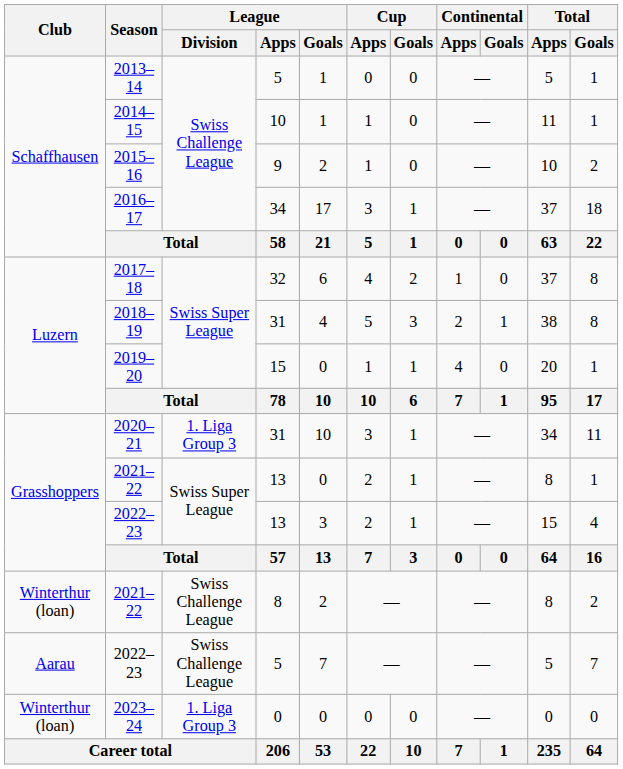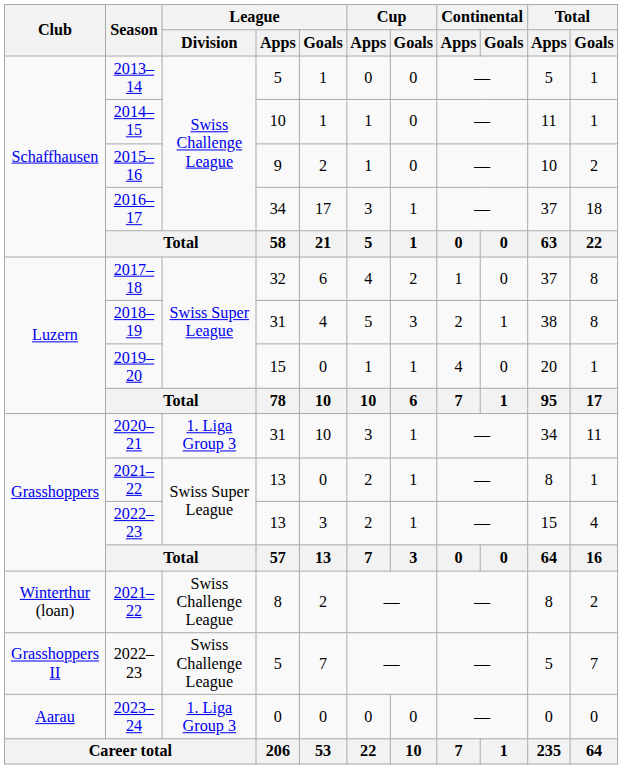 <table class="wikitable" style="text-align:center">
 <tr>
 <th rowspan="2">Club</th>
 <th rowspan="2">Season</th>
 <th colspan="3">League</th>
 <th colspan="2">Cup</th>
 <th colspan="2">Continental</th>
 <th colspan="2">Total</th>
 </tr>
 <tr>
 <th>Division</th>
 <th>Apps</th>
 <th>Goals</th>
 <th>Apps</th>
 <th>Goals</th>
 <th>Apps</th>
 <th>Goals</th>
 <th>Apps</th>
 <th>Goals</th>
 </tr>
 <tr>
 <td rowspan="5"><a href='#'>Schaffhausen</a></td>
 <td><a href='#'>2013–14</a></td>
 <td rowspan="4"><a href='#'>Swiss Challenge League</a></td>
 <td>5</td>
 <td>1</td>
 <td>0</td>
 <td>0</td>
 <td colspan="2">—</td>
 <td>5</td>
 <td>1</td>
 </tr>
 <tr>
 <td><a href='#'>2014–15</a></td>
 <td>10</td>
 <td>1</td>
 <td>1</td>
 <td>0</td>
 <td colspan="2">—</td>
 <td>11</td>
 <td>1</td>
 </tr>
 <tr>
 <td><a href='#'>2015–16</a></td>
 <td>9</td>
 <td>2</td>
 <td>1</td>
 <td>0</td>
 <td colspan="2">—</td>
 <td>10</td>
 <td>2</td>
 </tr>
 <tr>
 <td><a href='#'>2016–17</a></td>
 <td>34</td>
 <td>17</td>
 <td>3</td>
 <td>1</td>
 <td colspan="2">—</td>
 <td>37</td>
 <td>18</td>
 </tr>
 <tr>
 <th colspan="2">Total</th>
 <th>58</th>
 <th>21</th>
 <th>5</th>
 <th>1</th>
 <th>0</th>
 <th>0</th>
 <th>63</th>
 <th>22</th>
 </tr>
 <tr>
 <td rowspan="4"><a href='#'>Luzern</a></td>
 <td><a href='#'>2017–18</a></td>
 <td rowspan="3"><a href='#'>Swiss Super League</a></td>
 <td>32</td>
 <td>6</td>
 <td>4</td>
 <td>2</td>
 <td>1</td>
 <td>0</td>
 <td>37</td>
 <td>8</td>
 </tr>
 <tr>
 <td><a href='#'>2018–19</a></td>
 <td>31</td>
 <td>4</td>
 <td>5</td>
 <td>3</td>
 <td>2</td>
 <td>1</td>
 <td>38</td>
 <td>8</td>
 </tr>
 <tr>
 <td><a href='#'>2019–20</a></td>
 <td>15</td>
 <td>0</td>
 <td>1</td>
 <td>1</td>
 <td>4</td>
 <td>0</td>
 <td>20</td>
 <td>1</td>
 </tr>
 <tr>
 <th colspan="2">Total</th>
 <th>78</th>
 <th>10</th>
 <th>10</th>
 <th>6</th>
 <th>7</th>
 <th>1</th>
 <th>95</th>
 <th>17</th>
 </tr>
 <tr>
 <td rowspan="4"><a href='#'>Grasshoppers</a></td>
 <td><a href='#'>2020–21</a></td>
 <td><a href='#'>1. Liga Group 3</a></td>
 <td>31</td>
 <td>10</td>
 <td>3</td>
 <td>1</td>
 <td colspan="2">—</td>
 <td>34</td>
 <td>11</td>
 </tr>
 <tr>
 <td><a href='#'>2021–22</a></td>
 <td rowspan="2">Swiss Super League</td>
 <td>13</td>
 <td>0</td>
 <td>2</td>
 <td>1</td>
 <td colspan="2">—</td>
 <td>8</td>
 <td>1</td>
 </tr>
 <tr>
 <td><a href='#'>2022–23</a></td>
 <td>13</td>
 <td>3</td>
 <td>2</td>
 <td>1</td>
 <td colspan="2">—</td>
 <td>15</td>
 <td>4</td>
 </tr>
 <tr>
 <th colspan="2">Total</th>
 <th>57</th>
 <th>13</th>
 <th>7</th>
 <th>3</th>
 <th>0</th>
 <th>0</th>
 <th>64</th>
 <th>16</th>
 </tr>
 <tr>
 <td><a href='#'>Winterthur</a> (loan)</td>
 <td><a href='#'>2021–22</a></td>
 <td>Swiss Challenge League</td>
 <td>8</td>
 <td>2</td>
 <td colspan="2">—</td>
 <td colspan="2">—</td>
 <td>8</td>
 <td>2</td>
 </tr>
 <tr>
-<td><a href='#'>Aarau</a></td>
+<td><a href='#'>Grasshoppers II</a></td>
 <td>2022–23</td>
 <td>Swiss Challenge League</td>
 <td>5</td>
 <td>7</td>
 <td colspan="2">—</td>
 <td colspan="2">—</td>
 <td>5</td>
 <td>7</td>
 </tr>
 <tr>
-<td><a href='#'>Winterthur</a> (loan)</td>
+<td><a href='#'>Aarau</a></td>
 <td><a href='#'>2023–24</a></td>
 <td><a href='#'>1. Liga Group 3</a></td>
 <td>0</td>
 <td>0</td>
 <td>0</td>
 <td>0</td>
 <td colspan="2">—</td>
 <td>0</td>
 <td>0</td>
 </tr>
 <tr>
 <th colspan="3">Career total</th>
 <th>206</th>
 <th>53</th>
 <th>22</th>
 <th>10</th>
 <th>7</th>
 <th>1</th>
 <th>235</th>
 <th>64</th>
 </tr>
 </table>
